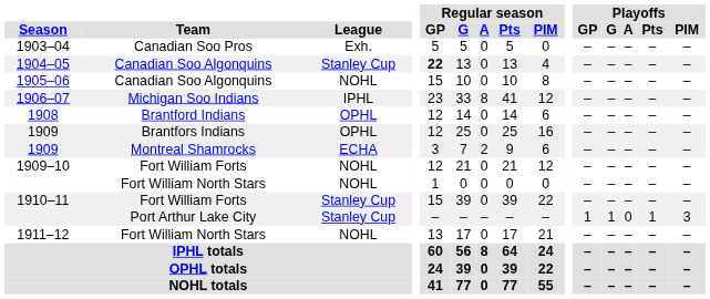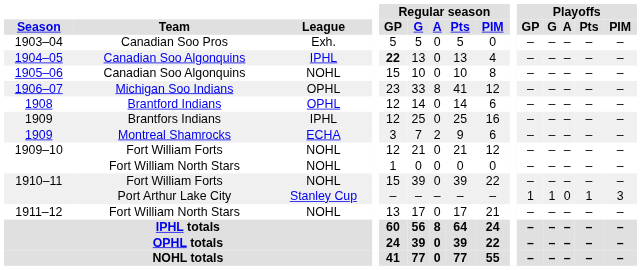 <table BORDER="0" CELLPADDING="1" CELLSPACING="0" width="65%" style="text-align:center">
 <tr bgcolor="#e0e0e0">
 <th colspan="3" bgcolor="#ffffff"> </th>
 <th rowspan="99" bgcolor="#ffffff"> </th>
 <th colspan="5">Regular season</th>
 <th rowspan="99" bgcolor="#ffffff"> </th>
 <th colspan="5">Playoffs</th>
 </tr>
 <tr bgcolor="#e0e0e0">
 <th><a href='#'>Season</a></th>
 <th>Team</th>
 <th>League</th>
 <th>GP</th>
 <th><a href='#'>G</a></th>
 <th><a href='#'>A</a></th>
 <th><a href='#'>Pts</a></th>
 <th><a href='#'>PIM</a></th>
 <th>GP</th>
 <th>G</th>
 <th>A</th>
 <th>Pts</th>
 <th>PIM</th>
 </tr>
 <tr ALIGN="center">
 <td>1903–04</td>
 <td>Canadian Soo Pros</td>
 <td>Exh.</td>
 <td>5</td>
 <td>5</td>
 <td>0</td>
 <td>5</td>
 <td>0</td>
 <td>–</td>
 <td>–</td>
 <td>–</td>
 <td>–</td>
 <td>–</td>
 </tr>
 <tr ALIGN="center" bgcolor="#f0f0f0">
 <td><a href='#'>1904–05</a></td>
 <td><a href='#'>Canadian Soo Algonquins</a></td>
-<td><a href='#'>Stanley Cup</a></td>
+<td><a href='#'>IPHL</a></td>
 <td><strong>22</strong></td>
 <td>13</td>
 <td>0</td>
 <td>13</td>
 <td>4</td>
 <td>–</td>
 <td>–</td>
 <td>–</td>
 <td>–</td>
 <td>–</td>
 </tr>
 <tr ALIGN="center">
 <td><a href='#'>1905–06</a></td>
 <td>Canadian Soo Algonquins</td>
 <td>NOHL</td>
 <td>15</td>
 <td>10</td>
 <td>0</td>
 <td>10</td>
 <td>8</td>
 <td>–</td>
 <td>–</td>
 <td>–</td>
 <td>–</td>
 <td>–</td>
 </tr>
 <tr ALIGN="center" bgcolor="#f0f0f0">
 <td><a href='#'>1906–07</a></td>
 <td><a href='#'>Michigan Soo Indians</a></td>
-<td>IPHL</td>
+<td>OPHL</td>
 <td>23</td>
 <td>33</td>
 <td>8</td>
 <td>41</td>
 <td>12</td>
 <td>–</td>
 <td>–</td>
 <td>–</td>
 <td>–</td>
 <td>–</td>
 </tr>
 <tr ALIGN="center">
 <td><a href='#'>1908</a></td>
 <td><a href='#'>Brantford Indians</a></td>
 <td><a href='#'>OPHL</a></td>
 <td>12</td>
 <td>14</td>
 <td>0</td>
 <td>14</td>
 <td>6</td>
 <td>–</td>
 <td>–</td>
 <td>–</td>
 <td>–</td>
 <td>–</td>
 </tr>
 <tr ALIGN="center" bgcolor="#f0f0f0">
 <td>1909</td>
 <td>Brantfors Indians</td>
-<td>OPHL</td>
+<td>IPHL</td>
 <td>12</td>
 <td>25</td>
 <td>0</td>
 <td>25</td>
 <td>16</td>
 <td>–</td>
 <td>–</td>
 <td>–</td>
 <td>–</td>
 <td>–</td>
 </tr>
 <tr ALIGN="center" bgcolor="#f0f0f0">
 <td><a href='#'>1909</a></td>
 <td><a href='#'>Montreal Shamrocks</a></td>
 <td><a href='#'>ECHA</a></td>
 <td>3</td>
 <td>7</td>
 <td>2</td>
 <td>9</td>
 <td>6</td>
 <td>–</td>
 <td>–</td>
 <td>–</td>
 <td>–</td>
 <td>–</td>
 </tr>
 <tr ALIGN="center">
 <td>1909–10</td>
 <td>Fort William Forts</td>
 <td>NOHL</td>
 <td>12</td>
 <td>21</td>
 <td>0</td>
 <td>21</td>
 <td>12</td>
 <td>–</td>
 <td>–</td>
 <td>–</td>
 <td>–</td>
 <td>–</td>
 </tr>
 <tr ALIGN="center">
 <td></td>
 <td>Fort William North Stars</td>
 <td>NOHL</td>
 <td>1</td>
 <td>0</td>
 <td>0</td>
 <td>0</td>
 <td>0</td>
 <td>–</td>
 <td>–</td>
 <td>–</td>
 <td>–</td>
 <td>–</td>
 </tr>
 <tr ALIGN="center" bgcolor="#f0f0f0">
 <td>1910–11</td>
 <td>Fort William Forts</td>
-<td><a href='#'>Stanley Cup</a></td>
+<td>NOHL</td>
 <td>15</td>
 <td>39</td>
 <td>0</td>
 <td>39</td>
 <td>22</td>
 <td>–</td>
 <td>–</td>
 <td>–</td>
 <td>–</td>
 <td>–</td>
 </tr>
 <tr ALIGN="center" bgcolor="#f0f0f0">
 <td></td>
 <td>Port Arthur Lake City</td>
 <td><a href='#'>Stanley Cup</a></td>
 <td>–</td>
 <td>–</td>
 <td>–</td>
 <td>–</td>
 <td>–</td>
 <td>1</td>
 <td>1</td>
 <td>0</td>
 <td>1</td>
 <td>3</td>
 </tr>
 <tr ALIGN="center">
 <td>1911–12</td>
 <td>Fort William North Stars</td>
 <td>NOHL</td>
 <td>13</td>
 <td>17</td>
 <td>0</td>
 <td>17</td>
 <td>21</td>
 <td>–</td>
 <td>–</td>
 <td>–</td>
 <td>–</td>
 <td>–</td>
 </tr>
 <tr ALIGN="center" bgcolor="#e0e0e0">
 <th colspan="3" align="center"><a href='#'>IPHL</a> totals</th>
 <th>60</th>
 <th>56</th>
 <th>8</th>
 <th>64</th>
 <th>24</th>
 <th>–</th>
 <th>–</th>
 <th>–</th>
 <th>–</th>
 <th>–</th>
 </tr>
 <tr ALIGN="center" bgcolor="#e0e0e0">
 <th colspan="3" align="center"><a href='#'>OPHL</a> totals</th>
 <th>24</th>
 <th>39</th>
 <th>0</th>
 <th>39</th>
 <th>22</th>
 <th>–</th>
 <th>–</th>
 <th>–</th>
 <th>–</th>
 <th>–</th>
 </tr>
 <tr ALIGN="center" bgcolor="#e0e0e0">
 <th colspan="3" align="center">NOHL totals</th>
 <th>41</th>
 <th>77</th>
 <th>0</th>
 <th>77</th>
 <th>55</th>
 <th>–</th>
 <th>–</th>
 <th>–</th>
 <th>–</th>
 <th>–</th>
 </tr>
 </table>
